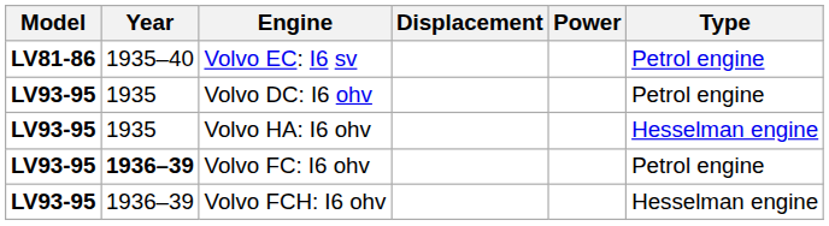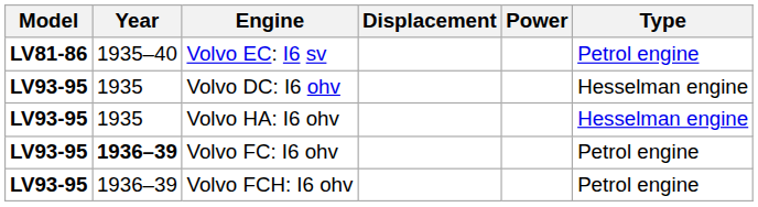 <table class="wikitable">
 <tr>
 <th>Model</th>
 <th>Year</th>
 <th>Engine</th>
 <th>Displacement</th>
 <th>Power</th>
 <th>Type</th>
 </tr>
 <tr style="background:#ffffff;">
 <td><strong>LV81-86</strong></td>
 <td>1935–40</td>
 <td><a href='#'>Volvo EC</a>: <a href='#'>I6</a> <a href='#'>sv</a></td>
 <td></td>
 <td></td>
 <td><a href='#'>Petrol engine</a></td>
 </tr>
 <tr style="background:#ffffff;">
 <td><strong>LV93-95</strong></td>
 <td>1935</td>
 <td>Volvo DC: I6 <a href='#'>ohv</a></td>
 <td></td>
 <td></td>
-<td>Petrol engine</td>
+<td>Hesselman engine</td>
 </tr>
 <tr style="background:#ffffff;">
 <td><strong>LV93-95</strong></td>
 <td>1935</td>
 <td>Volvo HA: I6 ohv</td>
 <td></td>
 <td></td>
 <td><a href='#'>Hesselman engine</a></td>
 </tr>
 <tr style="background:#ffffff;">
 <td><strong>LV93-95</strong></td>
 <td><strong>1936–39</strong></td>
 <td>Volvo FC: I6 ohv</td>
 <td></td>
 <td></td>
 <td>Petrol engine</td>
 </tr>
 <tr style="background:#ffffff;">
 <td><strong>LV93-95</strong></td>
 <td>1936–39</td>
 <td>Volvo FCH: I6 ohv</td>
 <td></td>
 <td></td>
-<td>Hesselman engine</td>
+<td>Petrol engine</td>
 </tr>
 </table>
